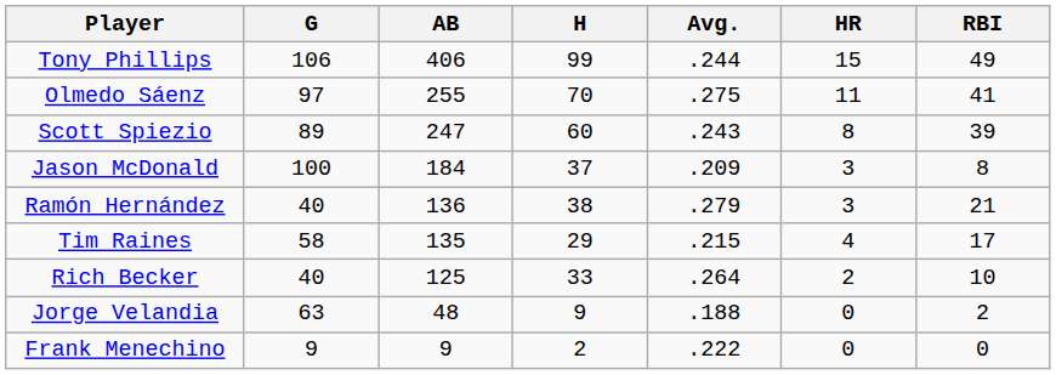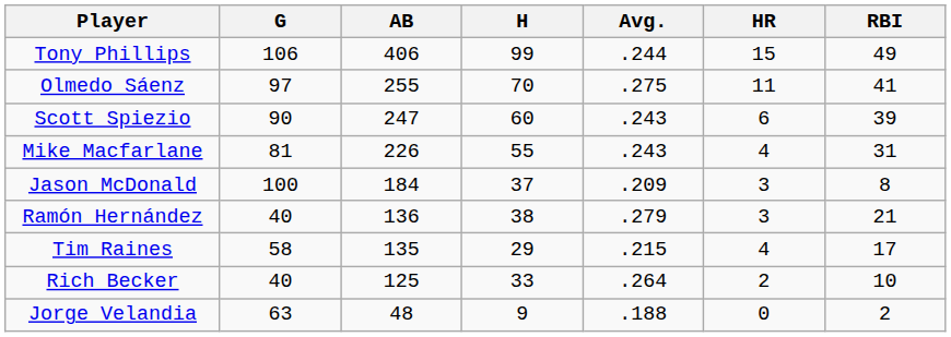 <table class="wikitable sortable">
 <tr>
 <th bgcolor="#DDDDFF" width="16%">Player</th>
 <th bgcolor="#DDDDFF" width="9%">G</th>
 <th bgcolor="#DDDDFF" width="9%">AB</th>
 <th bgcolor="#DDDDFF" width="9%">H</th>
 <th bgcolor="#DDDDFF" width="9%">Avg.</th>
 <th bgcolor="#DDDDFF" width="9%">HR</th>
 <th bgcolor="#DDDDFF" width="9%">RBI</th>
 </tr>
 <tr align=center>
 <td><a href='#'>Tony Phillips</a></td>
 <td>106</td>
 <td>406</td>
 <td>99</td>
 <td>.244</td>
 <td>15</td>
 <td>49</td>
 </tr>
 <tr align=center>
 <td><a href='#'>Olmedo Sáenz</a></td>
 <td>97</td>
 <td>255</td>
 <td>70</td>
 <td>.275</td>
 <td>11</td>
 <td>41</td>
 </tr>
 <tr align=center>
 <td><a href='#'>Scott Spiezio</a></td>
-<td>89</td>
+<td>90</td>
 <td>247</td>
 <td>60</td>
 <td>.243</td>
-<td>8</td>
+<td>6</td>
 <td>39</td>
+</tr>
+<tr align=center>
+<td><a href='#'>Mike Macfarlane</a></td>
+<td>81</td>
+<td>226</td>
+<td>55</td>
+<td>.243</td>
+<td>4</td>
+<td>31</td>
 </tr>
 <tr align=center>
 <td><a href='#'>Jason McDonald</a></td>
 <td>100</td>
 <td>184</td>
 <td>37</td>
 <td>.209</td>
 <td>3</td>
 <td>8</td>
 </tr>
 <tr align=center>
 <td><a href='#'>Ramón Hernández</a></td>
 <td>40</td>
 <td>136</td>
 <td>38</td>
 <td>.279</td>
 <td>3</td>
 <td>21</td>
 </tr>
 <tr align=center>
 <td><a href='#'>Tim Raines</a></td>
 <td>58</td>
 <td>135</td>
 <td>29</td>
 <td>.215</td>
 <td>4</td>
 <td>17</td>
 </tr>
 <tr align=center>
 <td><a href='#'>Rich Becker</a></td>
 <td>40</td>
 <td>125</td>
 <td>33</td>
 <td>.264</td>
 <td>2</td>
 <td>10</td>
 </tr>
 <tr align=center>
 <td><a href='#'>Jorge Velandia</a></td>
 <td>63</td>
 <td>48</td>
 <td>9</td>
 <td>.188</td>
 <td>0</td>
 <td>2</td>
 </tr>
-<tr align=center>
-<td><a href='#'>Frank Menechino</a></td>
-<td>9</td>
-<td>9</td>
-<td>2</td>
-<td>.222</td>
-<td>0</td>
-<td>0</td>
-</tr>
 </table>
